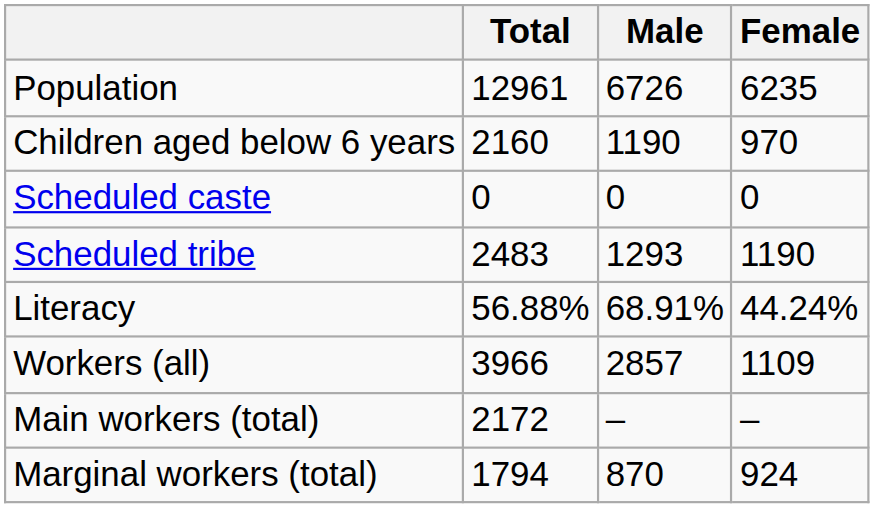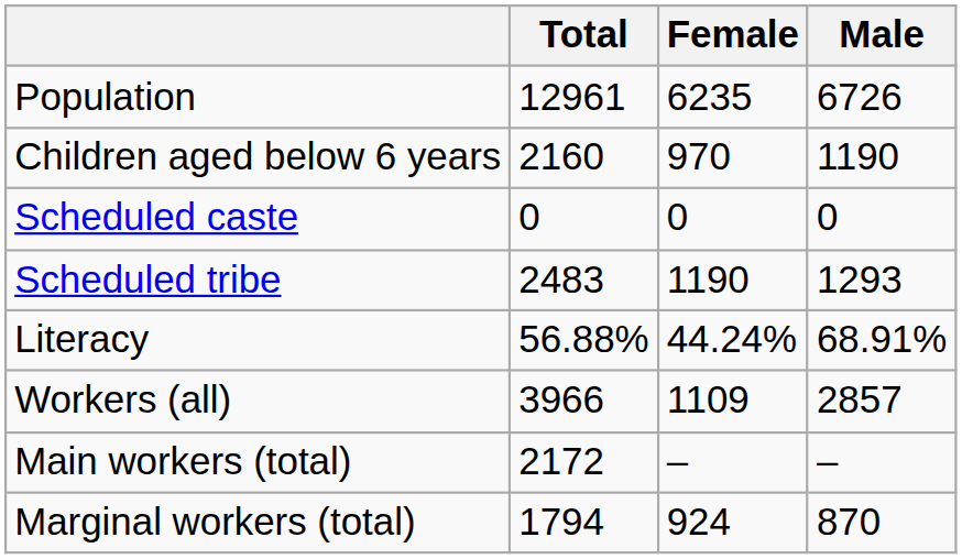 <table class="wikitable sortable">
 <tr>
 <th></th>
 <th>Total</th>
+<th>Female</th>
 <th>Male</th>
-<th>Female</th>
 </tr>
 <tr>
 <td>Population</td>
 <td>12961</td>
+<td>6235</td>
 <td>6726</td>
-<td>6235</td>
 </tr>
 <tr>
 <td>Children aged below 6 years</td>
 <td>2160</td>
+<td>970</td>
 <td>1190</td>
-<td>970</td>
 </tr>
 <tr>
 <td><a href='#'>Scheduled caste</a></td>
 <td>0</td>
 <td>0</td>
 <td>0</td>
 </tr>
 <tr>
 <td><a href='#'>Scheduled tribe</a></td>
 <td>2483</td>
+<td>1190</td>
 <td>1293</td>
-<td>1190</td>
 </tr>
 <tr>
 <td>Literacy</td>
 <td>56.88%</td>
+<td>44.24%</td>
 <td>68.91%</td>
-<td>44.24%</td>
 </tr>
 <tr>
 <td>Workers (all)</td>
 <td>3966</td>
+<td>1109</td>
 <td>2857</td>
-<td>1109</td>
 </tr>
 <tr>
 <td>Main workers (total)</td>
 <td>2172</td>
 <td>–</td>
 <td>–</td>
 </tr>
 <tr>
 <td>Marginal workers (total)</td>
 <td>1794</td>
+<td>924</td>
 <td>870</td>
-<td>924</td>
 </tr>
 </table>
